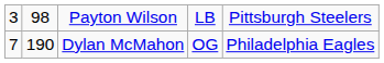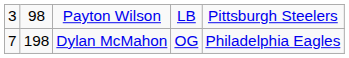 <table class="wikitable" style="text-align:center">
 <tr>
 <td>3</td>
 <td>98</td>
 <td><a href='#'>Payton Wilson</a></td>
 <td><a href='#'>LB</a></td>
 <td><a href='#'>Pittsburgh Steelers</a></td>
 </tr>
 <tr>
 <td>7</td>
-<td>190</td>
+<td>198</td>
 <td><a href='#'>Dylan McMahon</a></td>
 <td><a href='#'>OG</a></td>
 <td><a href='#'>Philadelphia Eagles</a></td>
 </tr>
 </table>
